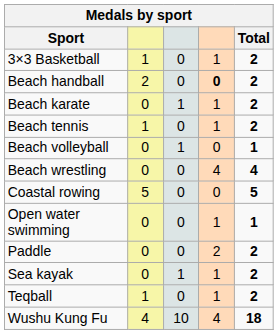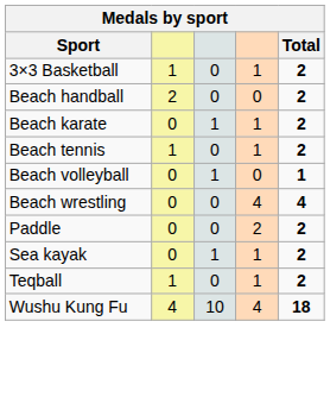 <table class="wikitable" style="font-size:90%; text-align:center;">
 <tr>
 <th colspan="5">Medals by sport</th>
 </tr>
 <tr>
 <th width="120">Sport</th>
 <th scope="col" width="30" style="background:#F7F6A8;"></th>
 <th scope="col" width="30" style="background:#DCE5E5;"></th>
 <th scope="col" width="30" style="background:#FFDAB9;"></th>
 <th width="30">Total</th>
 </tr>
 <tr>
 <td align="left">3×3 Basketball</td>
 <td style="background:#F7F6A8;">1</td>
 <td style="background:#DCE5E5;">0</td>
 <td style="background:#FFDAB9;">1</td>
 <td><strong>2</strong></td>
 </tr>
 <tr>
 <td align="left">Beach handball</td>
 <td style="background:#F7F6A8;">2</td>
 <td style="background:#DCE5E5;">0</td>
-<td style="background:#FFDAB9;"><strong>0</strong></td>
+<td style="background:#FFDAB9;">0</td>
 <td><strong>2</strong></td>
 </tr>
 <tr>
 <td align="left">Beach karate</td>
 <td style="background:#F7F6A8;">0</td>
 <td style="background:#DCE5E5;">1</td>
 <td style="background:#FFDAB9;">1</td>
 <td><strong>2</strong></td>
 </tr>
 <tr>
 <td align="left">Beach tennis</td>
 <td style="background:#F7F6A8;">1</td>
 <td style="background:#DCE5E5;">0</td>
 <td style="background:#FFDAB9;">1</td>
 <td><strong>2</strong></td>
 </tr>
 <tr>
 <td align="left">Beach volleyball</td>
 <td style="background:#F7F6A8;">0</td>
 <td style="background:#DCE5E5;">1</td>
 <td style="background:#FFDAB9;">0</td>
 <td><strong>1</strong></td>
 </tr>
 <tr>
 <td align="left">Beach wrestling</td>
 <td style="background:#F7F6A8;">0</td>
 <td style="background:#DCE5E5;">0</td>
 <td style="background:#FFDAB9;">4</td>
 <td><strong>4</strong></td>
 </tr>
 <tr>
-<td align="left">Coastal rowing</td>
-<td style="background:#F7F6A8;">5</td>
-<td style="background:#DCE5E5;">0</td>
-<td style="background:#FFDAB9;">0</td>
-<td><strong>5</strong></td>
-</tr>
-<tr>
-<td align="left">Open water swimming</td>
-<td style="background:#F7F6A8;">0</td>
-<td style="background:#DCE5E5;">0</td>
-<td style="background:#FFDAB9;">1</td>
-<td><strong>1</strong></td>
-</tr>
-<tr>
 <td align="left">Paddle</td>
 <td style="background:#F7F6A8;">0</td>
 <td style="background:#DCE5E5;">0</td>
 <td style="background:#FFDAB9;">2</td>
 <td><strong>2</strong></td>
 </tr>
 <tr>
 <td align="left">Sea kayak</td>
 <td style="background:#F7F6A8;">0</td>
 <td style="background:#DCE5E5;">1</td>
 <td style="background:#FFDAB9;">1</td>
 <td><strong>2</strong></td>
 </tr>
 <tr>
 <td align="left">Teqball</td>
 <td style="background:#F7F6A8;">1</td>
 <td style="background:#DCE5E5;">0</td>
 <td style="background:#FFDAB9;">1</td>
 <td><strong>2</strong></td>
 </tr>
 <tr>
 <td align="left">Wushu Kung Fu</td>
 <td style="background:#F7F6A8;">4</td>
 <td style="background:#DCE5E5;">10</td>
 <td style="background:#FFDAB9;">4</td>
 <td><strong>18</strong></td>
 </tr>
 </table>
